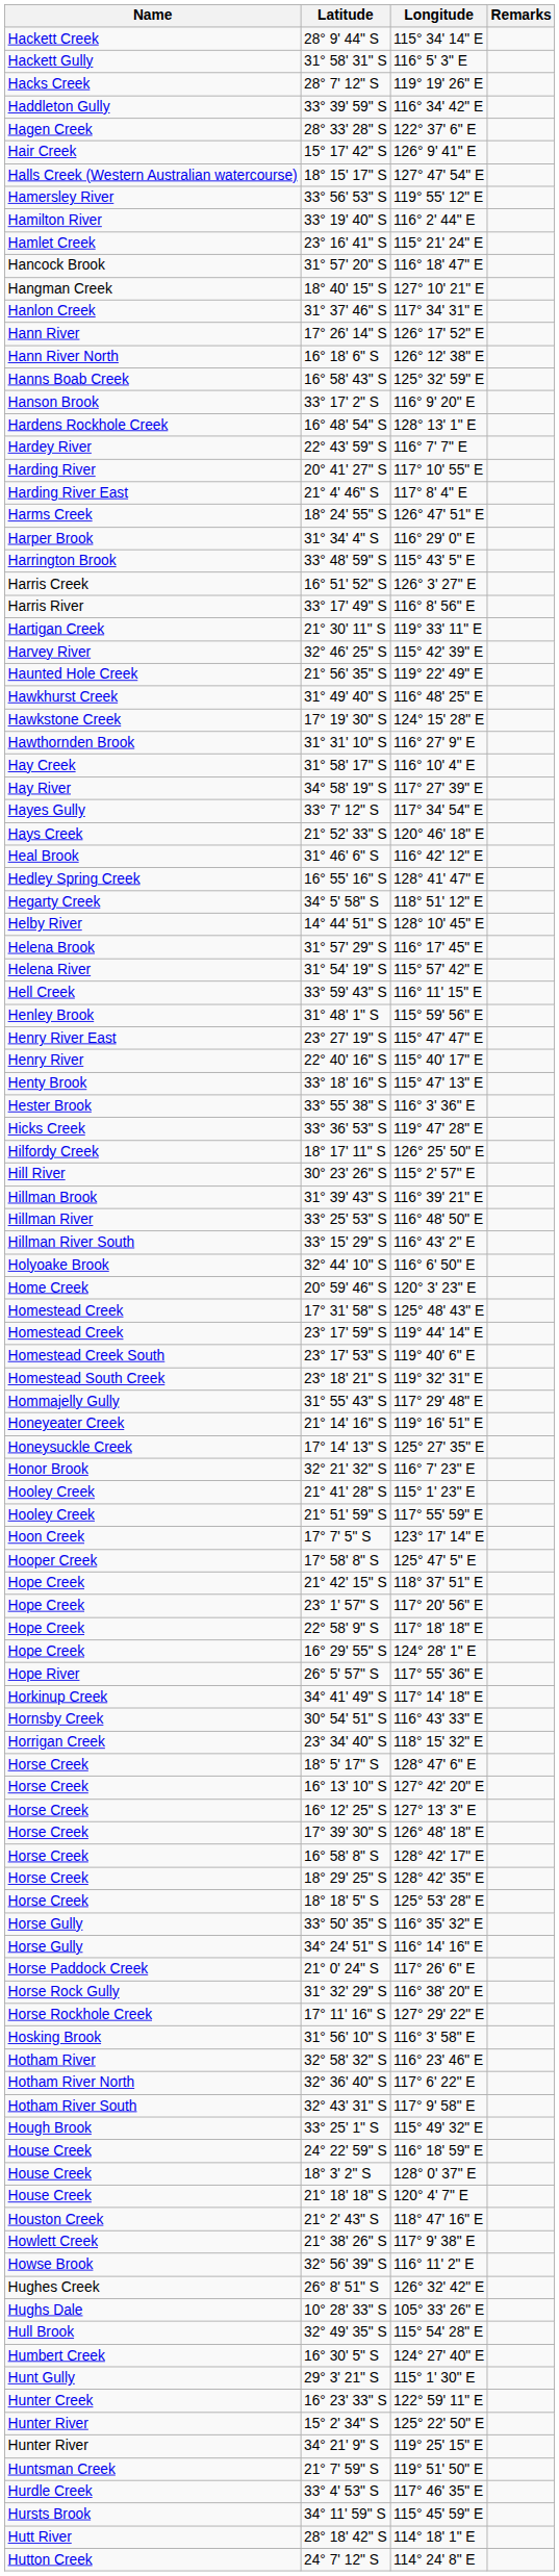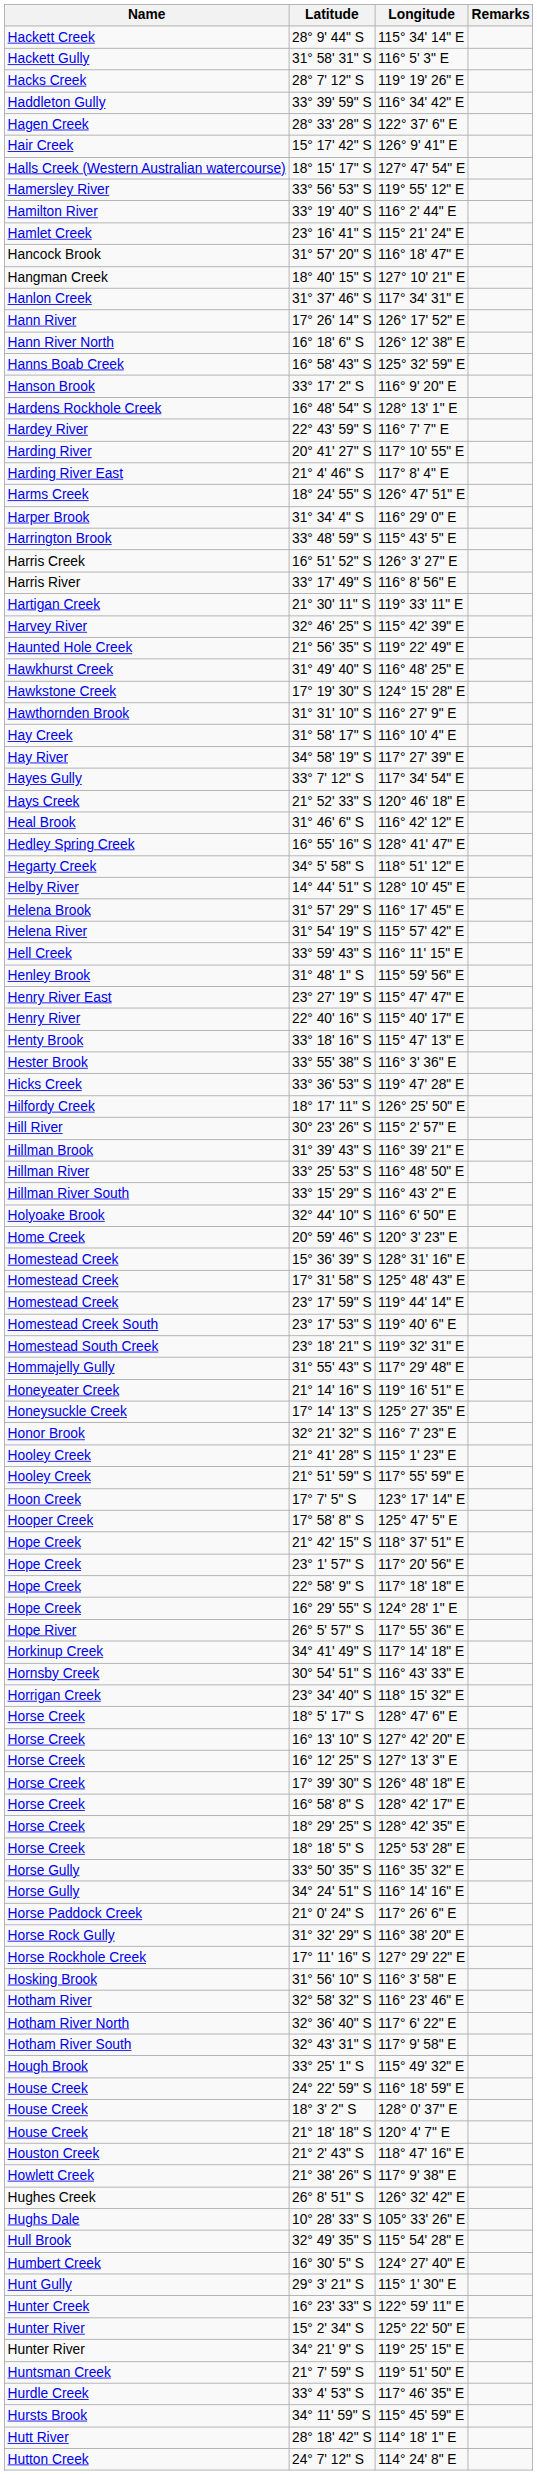 <table class="wikitable">
 <tr>
 <th>Name</th>
 <th>Latitude</th>
 <th>Longitude</th>
 <th>Remarks</th>
 </tr>
 <tr>
 <td><a href='#'>Hackett Creek</a></td>
 <td>28° 9' 44" S</td>
 <td>115° 34' 14" E</td>
 <td></td>
 </tr>
 <tr>
 <td><a href='#'>Hackett Gully</a></td>
 <td>31° 58' 31" S</td>
 <td>116° 5' 3" E</td>
 <td></td>
 </tr>
 <tr>
 <td><a href='#'>Hacks Creek</a></td>
 <td>28° 7' 12" S</td>
 <td>119° 19' 26" E</td>
 <td></td>
 </tr>
 <tr>
 <td><a href='#'>Haddleton Gully</a></td>
 <td>33° 39' 59" S</td>
 <td>116° 34' 42" E</td>
 <td></td>
 </tr>
 <tr>
 <td><a href='#'>Hagen Creek</a></td>
 <td>28° 33' 28" S</td>
 <td>122° 37' 6" E</td>
 <td></td>
 </tr>
 <tr>
 <td><a href='#'>Hair Creek</a></td>
 <td>15° 17' 42" S</td>
 <td>126° 9' 41" E</td>
 <td></td>
 </tr>
 <tr>
 <td><a href='#'>Halls Creek (Western Australian watercourse)</a></td>
 <td>18° 15' 17" S</td>
 <td>127° 47' 54" E</td>
 <td></td>
 </tr>
 <tr>
 <td><a href='#'>Hamersley River</a></td>
 <td>33° 56' 53" S</td>
 <td>119° 55' 12" E</td>
 <td></td>
 </tr>
 <tr>
 <td><a href='#'>Hamilton River</a></td>
 <td>33° 19' 40" S</td>
 <td>116° 2' 44" E</td>
 <td></td>
 </tr>
 <tr>
 <td><a href='#'>Hamlet Creek</a></td>
 <td>23° 16' 41" S</td>
 <td>115° 21' 24" E</td>
 <td></td>
 </tr>
 <tr>
 <td>Hancock Brook</td>
 <td>31° 57' 20" S</td>
 <td>116° 18' 47" E</td>
 <td></td>
 </tr>
 <tr>
 <td>Hangman Creek</td>
 <td>18° 40' 15" S</td>
 <td>127° 10' 21" E</td>
 <td></td>
 </tr>
 <tr>
 <td><a href='#'>Hanlon Creek</a></td>
 <td>31° 37' 46" S</td>
 <td>117° 34' 31" E</td>
 <td></td>
 </tr>
 <tr>
 <td><a href='#'>Hann River</a></td>
 <td>17° 26' 14" S</td>
 <td>126° 17' 52" E</td>
 <td></td>
 </tr>
 <tr>
 <td><a href='#'>Hann River North</a></td>
 <td>16° 18' 6" S</td>
 <td>126° 12' 38" E</td>
 <td></td>
 </tr>
 <tr>
 <td><a href='#'>Hanns Boab Creek</a></td>
 <td>16° 58' 43" S</td>
 <td>125° 32' 59" E</td>
 <td></td>
 </tr>
 <tr>
 <td><a href='#'>Hanson Brook</a></td>
 <td>33° 17' 2" S</td>
 <td>116° 9' 20" E</td>
 <td></td>
 </tr>
 <tr>
 <td><a href='#'>Hardens Rockhole Creek</a></td>
 <td>16° 48' 54" S</td>
 <td>128° 13' 1" E</td>
 <td></td>
 </tr>
 <tr>
 <td><a href='#'>Hardey River</a></td>
 <td>22° 43' 59" S</td>
 <td>116° 7' 7" E</td>
 <td></td>
 </tr>
 <tr>
 <td><a href='#'>Harding River</a></td>
 <td>20° 41' 27" S</td>
 <td>117° 10' 55" E</td>
 <td></td>
 </tr>
 <tr>
 <td><a href='#'>Harding River East</a></td>
 <td>21° 4' 46" S</td>
 <td>117° 8' 4" E</td>
 <td></td>
 </tr>
 <tr>
 <td><a href='#'>Harms Creek</a></td>
 <td>18° 24' 55" S</td>
 <td>126° 47' 51" E</td>
 <td></td>
 </tr>
 <tr>
 <td><a href='#'>Harper Brook</a></td>
 <td>31° 34' 4" S</td>
 <td>116° 29' 0" E</td>
 <td></td>
 </tr>
 <tr>
 <td><a href='#'>Harrington Brook</a></td>
 <td>33° 48' 59" S</td>
 <td>115° 43' 5" E</td>
 <td></td>
 </tr>
 <tr>
 <td>Harris Creek</td>
 <td>16° 51' 52" S</td>
 <td>126° 3' 27" E</td>
 <td></td>
 </tr>
 <tr>
 <td>Harris River</td>
 <td>33° 17' 49" S</td>
 <td>116° 8' 56" E</td>
 <td></td>
 </tr>
 <tr>
 <td><a href='#'>Hartigan Creek</a></td>
 <td>21° 30' 11" S</td>
 <td>119° 33' 11" E</td>
 <td></td>
 </tr>
 <tr>
 <td><a href='#'>Harvey River</a></td>
 <td>32° 46' 25" S</td>
 <td>115° 42' 39" E</td>
 <td></td>
 </tr>
 <tr>
 <td><a href='#'>Haunted Hole Creek</a></td>
 <td>21° 56' 35" S</td>
 <td>119° 22' 49" E</td>
 <td></td>
 </tr>
 <tr>
 <td><a href='#'>Hawkhurst Creek</a></td>
 <td>31° 49' 40" S</td>
 <td>116° 48' 25" E</td>
 <td></td>
 </tr>
 <tr>
 <td><a href='#'>Hawkstone Creek</a></td>
 <td>17° 19' 30" S</td>
 <td>124° 15' 28" E</td>
 <td></td>
 </tr>
 <tr>
 <td><a href='#'>Hawthornden Brook</a></td>
 <td>31° 31' 10" S</td>
 <td>116° 27' 9" E</td>
 <td></td>
 </tr>
 <tr>
 <td><a href='#'>Hay Creek</a></td>
 <td>31° 58' 17" S</td>
 <td>116° 10' 4" E</td>
 <td></td>
 </tr>
 <tr>
 <td><a href='#'>Hay River</a></td>
 <td>34° 58' 19" S</td>
 <td>117° 27' 39" E</td>
 <td></td>
 </tr>
 <tr>
 <td><a href='#'>Hayes Gully</a></td>
 <td>33° 7' 12" S</td>
 <td>117° 34' 54" E</td>
 <td></td>
 </tr>
 <tr>
 <td><a href='#'>Hays Creek</a></td>
 <td>21° 52' 33" S</td>
 <td>120° 46' 18" E</td>
 <td></td>
 </tr>
 <tr>
 <td><a href='#'>Heal Brook</a></td>
 <td>31° 46' 6" S</td>
 <td>116° 42' 12" E</td>
 <td></td>
 </tr>
 <tr>
 <td><a href='#'>Hedley Spring Creek</a></td>
 <td>16° 55' 16" S</td>
 <td>128° 41' 47" E</td>
 <td></td>
 </tr>
 <tr>
 <td><a href='#'>Hegarty Creek</a></td>
 <td>34° 5' 58" S</td>
 <td>118° 51' 12" E</td>
 <td></td>
 </tr>
 <tr>
 <td><a href='#'>Helby River</a></td>
 <td>14° 44' 51" S</td>
 <td>128° 10' 45" E</td>
 <td></td>
 </tr>
 <tr>
 <td><a href='#'>Helena Brook</a></td>
 <td>31° 57' 29" S</td>
 <td>116° 17' 45" E</td>
 <td></td>
 </tr>
 <tr>
 <td><a href='#'>Helena River</a></td>
 <td>31° 54' 19" S</td>
 <td>115° 57' 42" E</td>
 <td></td>
 </tr>
 <tr>
 <td><a href='#'>Hell Creek</a></td>
 <td>33° 59' 43" S</td>
 <td>116° 11' 15" E</td>
 <td></td>
 </tr>
 <tr>
 <td><a href='#'>Henley Brook</a></td>
 <td>31° 48' 1" S</td>
 <td>115° 59' 56" E</td>
 <td></td>
 </tr>
 <tr>
 <td><a href='#'>Henry River East</a></td>
 <td>23° 27' 19" S</td>
 <td>115° 47' 47" E</td>
 <td></td>
 </tr>
 <tr>
 <td><a href='#'>Henry River</a></td>
 <td>22° 40' 16" S</td>
 <td>115° 40' 17" E</td>
 <td></td>
 </tr>
 <tr>
 <td><a href='#'>Henty Brook</a></td>
 <td>33° 18' 16" S</td>
 <td>115° 47' 13" E</td>
 <td></td>
 </tr>
 <tr>
 <td><a href='#'>Hester Brook</a></td>
 <td>33° 55' 38" S</td>
 <td>116° 3' 36" E</td>
 <td></td>
 </tr>
 <tr>
 <td><a href='#'>Hicks Creek</a></td>
 <td>33° 36' 53" S</td>
 <td>119° 47' 28" E</td>
 <td></td>
 </tr>
 <tr>
 <td><a href='#'>Hilfordy Creek</a></td>
 <td>18° 17' 11" S</td>
 <td>126° 25' 50" E</td>
 <td></td>
 </tr>
 <tr>
 <td><a href='#'>Hill River</a></td>
 <td>30° 23' 26" S</td>
 <td>115° 2' 57" E</td>
 <td></td>
 </tr>
 <tr>
 <td><a href='#'>Hillman Brook</a></td>
 <td>31° 39' 43" S</td>
 <td>116° 39' 21" E</td>
 <td></td>
 </tr>
 <tr>
 <td><a href='#'>Hillman River</a></td>
 <td>33° 25' 53" S</td>
 <td>116° 48' 50" E</td>
 <td></td>
 </tr>
 <tr>
 <td><a href='#'>Hillman River South</a></td>
 <td>33° 15' 29" S</td>
 <td>116° 43' 2" E</td>
 <td></td>
 </tr>
 <tr>
 <td><a href='#'>Holyoake Brook</a></td>
 <td>32° 44' 10" S</td>
 <td>116° 6' 50" E</td>
 <td></td>
 </tr>
 <tr>
 <td><a href='#'>Home Creek</a></td>
 <td>20° 59' 46" S</td>
 <td>120° 3' 23" E</td>
 <td></td>
 </tr>
 <tr>
 <td><a href='#'>Homestead Creek</a></td>
+<td>15° 36' 39" S</td>
+<td>128° 31' 16" E</td>
+<td></td>
+</tr>
+<tr>
+<td><a href='#'>Homestead Creek</a></td>
 <td>17° 31' 58" S</td>
 <td>125° 48' 43" E</td>
 <td></td>
 </tr>
 <tr>
 <td><a href='#'>Homestead Creek</a></td>
 <td>23° 17' 59" S</td>
 <td>119° 44' 14" E</td>
 <td></td>
 </tr>
 <tr>
 <td><a href='#'>Homestead Creek South</a></td>
 <td>23° 17' 53" S</td>
 <td>119° 40' 6" E</td>
 <td></td>
 </tr>
 <tr>
 <td><a href='#'>Homestead South Creek</a></td>
 <td>23° 18' 21" S</td>
 <td>119° 32' 31" E</td>
 <td></td>
 </tr>
 <tr>
 <td><a href='#'>Hommajelly Gully</a></td>
 <td>31° 55' 43" S</td>
 <td>117° 29' 48" E</td>
 <td></td>
 </tr>
 <tr>
 <td><a href='#'>Honeyeater Creek</a></td>
 <td>21° 14' 16" S</td>
 <td>119° 16' 51" E</td>
 <td></td>
 </tr>
 <tr>
 <td><a href='#'>Honeysuckle Creek</a></td>
 <td>17° 14' 13" S</td>
 <td>125° 27' 35" E</td>
 <td></td>
 </tr>
 <tr>
 <td><a href='#'>Honor Brook</a></td>
 <td>32° 21' 32" S</td>
 <td>116° 7' 23" E</td>
 <td></td>
 </tr>
 <tr>
 <td><a href='#'>Hooley Creek</a></td>
 <td>21° 41' 28" S</td>
 <td>115° 1' 23" E</td>
 <td></td>
 </tr>
 <tr>
 <td><a href='#'>Hooley Creek</a></td>
 <td>21° 51' 59" S</td>
 <td>117° 55' 59" E</td>
 <td></td>
 </tr>
 <tr>
 <td><a href='#'>Hoon Creek</a></td>
 <td>17° 7' 5" S</td>
 <td>123° 17' 14" E</td>
 <td></td>
 </tr>
 <tr>
 <td><a href='#'>Hooper Creek</a></td>
 <td>17° 58' 8" S</td>
 <td>125° 47' 5" E</td>
 <td></td>
 </tr>
 <tr>
 <td><a href='#'>Hope Creek</a></td>
 <td>21° 42' 15" S</td>
 <td>118° 37' 51" E</td>
 <td></td>
 </tr>
 <tr>
 <td><a href='#'>Hope Creek</a></td>
 <td>23° 1' 57" S</td>
 <td>117° 20' 56" E</td>
 <td></td>
 </tr>
 <tr>
 <td><a href='#'>Hope Creek</a></td>
 <td>22° 58' 9" S</td>
 <td>117° 18' 18" E</td>
 <td></td>
 </tr>
 <tr>
 <td><a href='#'>Hope Creek</a></td>
 <td>16° 29' 55" S</td>
 <td>124° 28' 1" E</td>
 <td></td>
 </tr>
 <tr>
 <td><a href='#'>Hope River</a></td>
 <td>26° 5' 57" S</td>
 <td>117° 55' 36" E</td>
 <td></td>
 </tr>
 <tr>
 <td><a href='#'>Horkinup Creek</a></td>
 <td>34° 41' 49" S</td>
 <td>117° 14' 18" E</td>
 <td></td>
 </tr>
 <tr>
 <td><a href='#'>Hornsby Creek</a></td>
 <td>30° 54' 51" S</td>
 <td>116° 43' 33" E</td>
 <td></td>
 </tr>
 <tr>
 <td><a href='#'>Horrigan Creek</a></td>
 <td>23° 34' 40" S</td>
 <td>118° 15' 32" E</td>
 <td></td>
 </tr>
 <tr>
 <td><a href='#'>Horse Creek</a></td>
 <td>18° 5' 17" S</td>
 <td>128° 47' 6" E</td>
 <td></td>
 </tr>
 <tr>
 <td><a href='#'>Horse Creek</a></td>
 <td>16° 13' 10" S</td>
 <td>127° 42' 20" E</td>
 <td></td>
 </tr>
 <tr>
 <td><a href='#'>Horse Creek</a></td>
 <td>16° 12' 25" S</td>
 <td>127° 13' 3" E</td>
 <td></td>
 </tr>
 <tr>
 <td><a href='#'>Horse Creek</a></td>
 <td>17° 39' 30" S</td>
 <td>126° 48' 18" E</td>
 <td></td>
 </tr>
 <tr>
 <td><a href='#'>Horse Creek</a></td>
 <td>16° 58' 8" S</td>
 <td>128° 42' 17" E</td>
 <td></td>
 </tr>
 <tr>
 <td><a href='#'>Horse Creek</a></td>
 <td>18° 29' 25" S</td>
 <td>128° 42' 35" E</td>
 <td></td>
 </tr>
 <tr>
 <td><a href='#'>Horse Creek</a></td>
 <td>18° 18' 5" S</td>
 <td>125° 53' 28" E</td>
 <td></td>
 </tr>
 <tr>
 <td><a href='#'>Horse Gully</a></td>
 <td>33° 50' 35" S</td>
 <td>116° 35' 32" E</td>
 <td></td>
 </tr>
 <tr>
 <td><a href='#'>Horse Gully</a></td>
 <td>34° 24' 51" S</td>
 <td>116° 14' 16" E</td>
 <td></td>
 </tr>
 <tr>
 <td><a href='#'>Horse Paddock Creek</a></td>
 <td>21° 0' 24" S</td>
 <td>117° 26' 6" E</td>
 <td></td>
 </tr>
 <tr>
 <td><a href='#'>Horse Rock Gully</a></td>
 <td>31° 32' 29" S</td>
 <td>116° 38' 20" E</td>
 <td></td>
 </tr>
 <tr>
 <td><a href='#'>Horse Rockhole Creek</a></td>
 <td>17° 11' 16" S</td>
 <td>127° 29' 22" E</td>
 <td></td>
 </tr>
 <tr>
 <td><a href='#'>Hosking Brook</a></td>
 <td>31° 56' 10" S</td>
 <td>116° 3' 58" E</td>
 <td></td>
 </tr>
 <tr>
 <td><a href='#'>Hotham River</a></td>
 <td>32° 58' 32" S</td>
 <td>116° 23' 46" E</td>
 <td></td>
 </tr>
 <tr>
 <td><a href='#'>Hotham River North</a></td>
 <td>32° 36' 40" S</td>
 <td>117° 6' 22" E</td>
 <td></td>
 </tr>
 <tr>
 <td><a href='#'>Hotham River South</a></td>
 <td>32° 43' 31" S</td>
 <td>117° 9' 58" E</td>
 <td></td>
 </tr>
 <tr>
 <td><a href='#'>Hough Brook</a></td>
 <td>33° 25' 1" S</td>
 <td>115° 49' 32" E</td>
 <td></td>
 </tr>
 <tr>
 <td><a href='#'>House Creek</a></td>
 <td>24° 22' 59" S</td>
 <td>116° 18' 59" E</td>
 <td></td>
 </tr>
 <tr>
 <td><a href='#'>House Creek</a></td>
 <td>18° 3' 2" S</td>
 <td>128° 0' 37" E</td>
 <td></td>
 </tr>
 <tr>
 <td><a href='#'>House Creek</a></td>
 <td>21° 18' 18" S</td>
 <td>120° 4' 7" E</td>
 <td></td>
 </tr>
 <tr>
 <td><a href='#'>Houston Creek</a></td>
 <td>21° 2' 43" S</td>
 <td>118° 47' 16" E</td>
 <td></td>
 </tr>
 <tr>
 <td><a href='#'>Howlett Creek</a></td>
 <td>21° 38' 26" S</td>
 <td>117° 9' 38" E</td>
 <td></td>
 </tr>
 <tr>
-<td><a href='#'>Howse Brook</a></td>
-<td>32° 56' 39" S</td>
-<td>116° 11' 2" E</td>
-<td></td>
-</tr>
-<tr>
 <td>Hughes Creek</td>
 <td>26° 8' 51" S</td>
 <td>126° 32' 42" E</td>
 <td></td>
 </tr>
 <tr>
 <td><a href='#'>Hughs Dale</a></td>
 <td>10° 28' 33" S</td>
 <td>105° 33' 26" E</td>
 <td></td>
 </tr>
 <tr>
 <td><a href='#'>Hull Brook</a></td>
 <td>32° 49' 35" S</td>
 <td>115° 54' 28" E</td>
 <td></td>
 </tr>
 <tr>
 <td><a href='#'>Humbert Creek</a></td>
 <td>16° 30' 5" S</td>
 <td>124° 27' 40" E</td>
 <td></td>
 </tr>
 <tr>
 <td><a href='#'>Hunt Gully</a></td>
 <td>29° 3' 21" S</td>
 <td>115° 1' 30" E</td>
 <td></td>
 </tr>
 <tr>
 <td><a href='#'>Hunter Creek</a></td>
 <td>16° 23' 33" S</td>
 <td>122° 59' 11" E</td>
 <td></td>
 </tr>
 <tr>
 <td><a href='#'>Hunter River</a></td>
 <td>15° 2' 34" S</td>
 <td>125° 22' 50" E</td>
 <td></td>
 </tr>
 <tr>
 <td>Hunter River</td>
 <td>34° 21' 9" S</td>
 <td>119° 25' 15" E</td>
 <td></td>
 </tr>
 <tr>
 <td><a href='#'>Huntsman Creek</a></td>
 <td>21° 7' 59" S</td>
 <td>119° 51' 50" E</td>
 <td></td>
 </tr>
 <tr>
 <td><a href='#'>Hurdle Creek</a></td>
 <td>33° 4' 53" S</td>
 <td>117° 46' 35" E</td>
 <td></td>
 </tr>
 <tr>
 <td><a href='#'>Hursts Brook</a></td>
 <td>34° 11' 59" S</td>
 <td>115° 45' 59" E</td>
 <td></td>
 </tr>
 <tr>
 <td><a href='#'>Hutt River</a></td>
 <td>28° 18' 42" S</td>
 <td>114° 18' 1" E</td>
 <td></td>
 </tr>
 <tr>
 <td><a href='#'>Hutton Creek</a></td>
 <td>24° 7' 12" S</td>
 <td>114° 24' 8" E</td>
 <td></td>
 </tr>
 </table>
